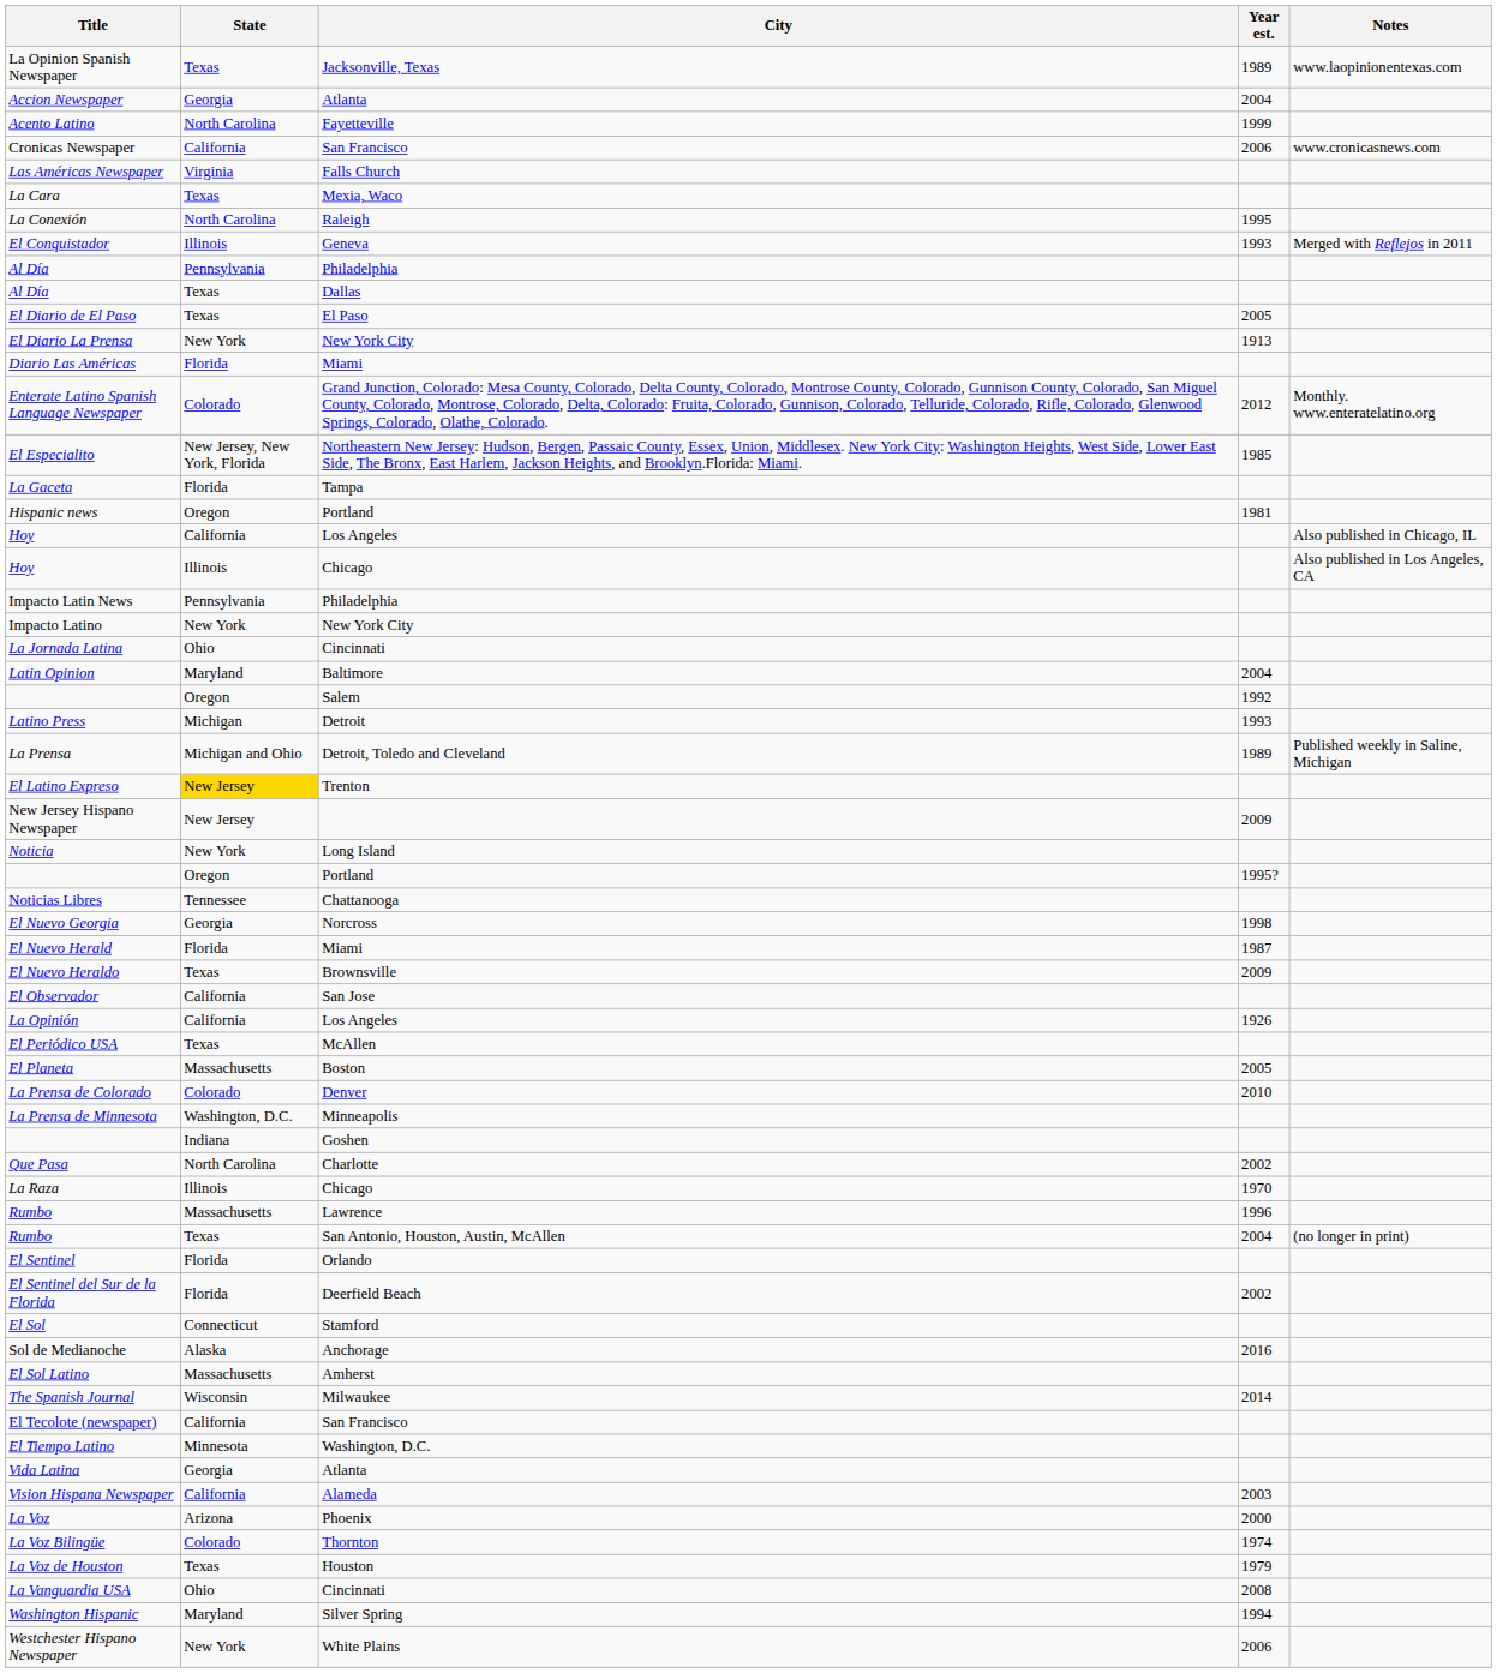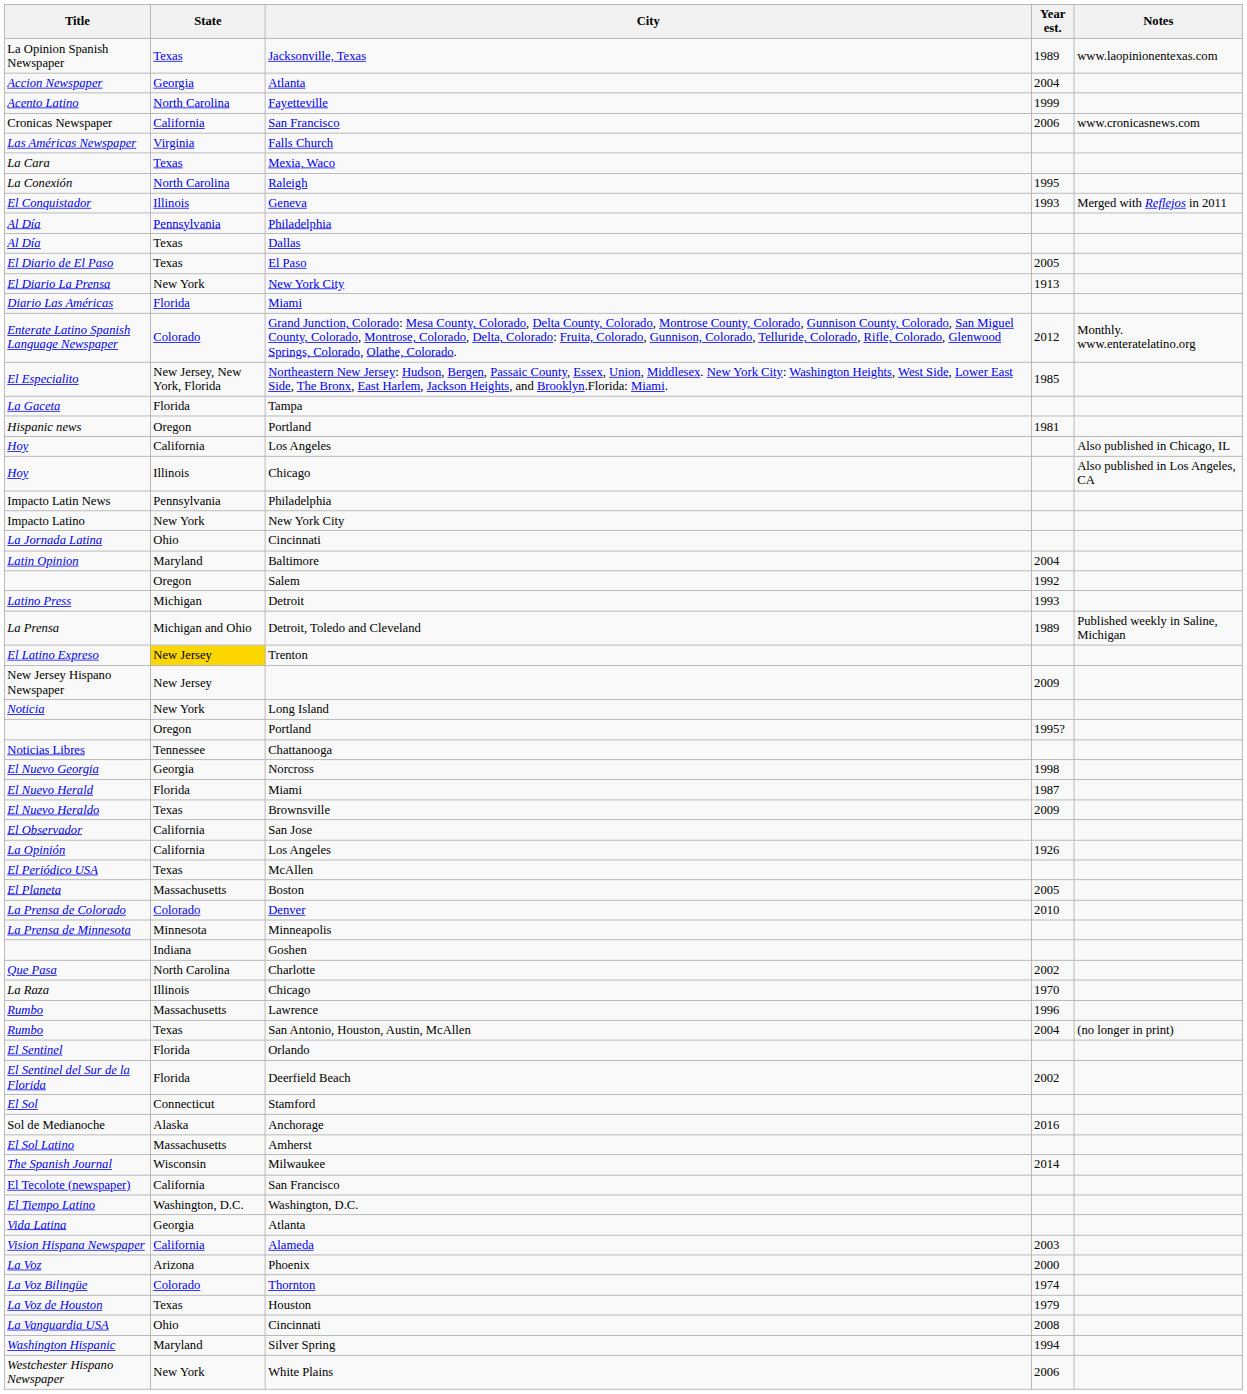 <table class="wikitable sortable">
 <tr>
 <th>Title</th>
 <th>State</th>
 <th>City</th>
 <th>Year est.</th>
 <th>Notes</th>
 </tr>
 <tr>
 <td>La Opinion Spanish Newspaper</td>
 <td><a href='#'>Texas</a></td>
 <td><a href='#'>Jacksonville, Texas</a></td>
 <td>1989</td>
 <td>www.laopinionentexas.com</td>
 </tr>
 <tr>
 <td><em><a href='#'>Accion Newspaper</a></em></td>
 <td><a href='#'>Georgia</a></td>
 <td><a href='#'>Atlanta</a></td>
 <td>2004</td>
 <td></td>
 </tr>
 <tr>
 <td><em><a href='#'>Acento Latino</a></em></td>
 <td><a href='#'>North Carolina</a></td>
 <td><a href='#'>Fayetteville</a></td>
 <td>1999</td>
 <td></td>
 </tr>
 <tr>
 <td>Cronicas Newspaper</td>
 <td><a href='#'>California</a></td>
 <td><a href='#'>San Francisco</a></td>
 <td>2006</td>
 <td>www.cronicasnews.com</td>
 </tr>
 <tr>
 <td><em><a href='#'>Las Américas Newspaper</a></em></td>
 <td><a href='#'>Virginia</a></td>
 <td><a href='#'>Falls Church</a></td>
 <td></td>
 <td></td>
 </tr>
 <tr>
 <td><em>La Cara</em></td>
 <td><a href='#'>Texas</a></td>
 <td><a href='#'>Mexia, Waco</a></td>
 <td></td>
 <td></td>
 </tr>
 <tr>
 <td><em>La Conexión</em></td>
 <td><a href='#'>North Carolina</a></td>
 <td><a href='#'>Raleigh</a></td>
 <td>1995</td>
 <td></td>
 </tr>
 <tr>
 <td><em><a href='#'>El Conquistador</a></em></td>
 <td><a href='#'>Illinois</a></td>
 <td><a href='#'>Geneva</a></td>
 <td>1993</td>
 <td>Merged with <em><a href='#'>Reflejos</a></em> in 2011</td>
 </tr>
 <tr>
 <td><em><a href='#'>Al Día</a></em></td>
 <td><a href='#'>Pennsylvania</a></td>
 <td><a href='#'>Philadelphia</a></td>
 <td></td>
 <td></td>
 </tr>
 <tr>
 <td><em><a href='#'>Al Día</a></em></td>
 <td>Texas</td>
 <td><a href='#'>Dallas</a></td>
 <td></td>
 <td></td>
 </tr>
 <tr>
 <td><em><a href='#'>El Diario de El Paso</a></em></td>
 <td>Texas</td>
 <td><a href='#'>El Paso</a></td>
 <td>2005</td>
 <td></td>
 </tr>
 <tr>
 <td><em><a href='#'>El Diario La Prensa</a></em></td>
 <td>New York </td>
 <td><a href='#'>New York City</a></td>
 <td>1913</td>
 <td></td>
 </tr>
 <tr>
 <td><em><a href='#'>Diario Las Américas</a></em></td>
 <td><a href='#'>Florida</a></td>
 <td><a href='#'>Miami</a> </td>
 <td></td>
 <td></td>
 </tr>
 <tr>
 <td><em><a href='#'>Enterate Latino Spanish Language Newspaper</a></em></td>
 <td><a href='#'>Colorado</a></td>
 <td><a href='#'>Grand Junction, Colorado</a>: <a href='#'>Mesa County, Colorado</a>, <a href='#'>Delta County, Colorado</a>, <a href='#'>Montrose County, Colorado</a>, <a href='#'>Gunnison County, Colorado</a>, <a href='#'>San Miguel County, Colorado</a>, <a href='#'>Montrose, Colorado</a>, <a href='#'>Delta, Colorado</a>: <a href='#'>Fruita, Colorado</a>, <a href='#'>Gunnison, Colorado</a>, <a href='#'>Telluride, Colorado</a>, <a href='#'>Rifle, Colorado</a>, <a href='#'>Glenwood Springs, Colorado</a>, <a href='#'>Olathe, Colorado</a>.</td>
 <td>2012</td>
 <td>Monthly. www.enteratelatino.org</td>
 </tr>
 <tr>
 <td><em><a href='#'>El Especialito</a></em></td>
 <td>New Jersey, New York, Florida</td>
 <td><a href='#'>Northeastern New Jersey</a>: <a href='#'>Hudson</a>, <a href='#'>Bergen</a>, <a href='#'>Passaic County</a>, <a href='#'>Essex</a>, <a href='#'>Union</a>, <a href='#'>Middlesex</a>. <a href='#'>New York City</a>: <a href='#'>Washington Heights</a>, <a href='#'>West Side</a>, <a href='#'>Lower East Side</a>, <a href='#'>The Bronx</a>, <a href='#'>East Harlem</a>, <a href='#'>Jackson Heights</a>, and <a href='#'>Brooklyn</a>.Florida: <a href='#'>Miami</a>.</td>
 <td>1985</td>
 <td></td>
 </tr>
 <tr>
 <td><em><a href='#'>La Gaceta</a></em></td>
 <td>Florida</td>
 <td>Tampa</td>
 <td></td>
 <td></td>
 </tr>
 <tr>
 <td><em>Hispanic news</em></td>
 <td>Oregon</td>
 <td>Portland</td>
 <td>1981</td>
 <td></td>
 </tr>
 <tr>
 <td><em><a href='#'>Hoy</a></em></td>
 <td>California</td>
 <td>Los Angeles</td>
 <td></td>
 <td>Also published in Chicago, IL</td>
 </tr>
 <tr>
 <td><em><a href='#'>Hoy</a></em></td>
 <td>Illinois</td>
 <td>Chicago</td>
 <td></td>
 <td>Also published in Los Angeles, CA</td>
 </tr>
 <tr>
 <td>Impacto Latin News</td>
 <td>Pennsylvania</td>
 <td>Philadelphia</td>
 <td></td>
 <td></td>
 </tr>
 <tr>
 <td>Impacto Latino</td>
 <td>New York</td>
 <td>New York City</td>
 <td></td>
 <td></td>
 </tr>
 <tr>
 <td><em><a href='#'>La Jornada Latina</a></em></td>
 <td>Ohio</td>
 <td>Cincinnati</td>
 <td></td>
 <td></td>
 </tr>
 <tr>
 <td><em><a href='#'>Latin Opinion</a></em></td>
 <td>Maryland</td>
 <td>Baltimore</td>
 <td>2004</td>
 <td></td>
 </tr>
 <tr>
 <td><em></em></td>
 <td>Oregon</td>
 <td>Salem</td>
 <td>1992</td>
 <td></td>
 </tr>
 <tr>
 <td><em><a href='#'>Latino Press</a></em></td>
 <td>Michigan</td>
 <td>Detroit</td>
 <td>1993</td>
 <td></td>
 </tr>
 <tr>
 <td><em>La Prensa</em></td>
 <td>Michigan and Ohio</td>
 <td>Detroit, Toledo and Cleveland</td>
 <td>1989</td>
 <td>Published weekly in Saline, Michigan</td>
 </tr>
 <tr>
 <td><em><a href='#'>El Latino Expreso</a></em></td>
 <td style="background: gold;">New Jersey</td>
 <td>Trenton</td>
 <td></td>
 <td></td>
 </tr>
 <tr>
 <td>New Jersey Hispano Newspaper</td>
 <td>New Jersey</td>
 <td></td>
 <td>2009</td>
 <td></td>
 </tr>
 <tr>
 <td><em><a href='#'>Noticia</a></em></td>
 <td>New York</td>
 <td>Long Island</td>
 <td></td>
 <td></td>
 </tr>
 <tr>
 <td><em></em></td>
 <td>Oregon</td>
 <td>Portland</td>
 <td>1995?</td>
 <td></td>
 </tr>
 <tr>
 <td><a href='#'>Noticias Libres</a></td>
 <td>Tennessee</td>
 <td>Chattanooga</td>
 <td></td>
 <td></td>
 </tr>
 <tr>
 <td><em><a href='#'>El Nuevo Georgia</a></em></td>
 <td>Georgia</td>
 <td>Norcross</td>
 <td>1998</td>
 <td></td>
 </tr>
 <tr>
 <td><em><a href='#'>El Nuevo Herald</a></em></td>
 <td>Florida </td>
 <td>Miami</td>
 <td>1987</td>
 <td></td>
 </tr>
 <tr>
 <td><em><a href='#'>El Nuevo Heraldo</a></em></td>
 <td>Texas</td>
 <td>Brownsville</td>
 <td>2009</td>
 <td></td>
 </tr>
 <tr>
 <td><em><a href='#'>El Observador</a></em></td>
 <td>California</td>
 <td>San Jose</td>
 <td></td>
 <td></td>
 </tr>
 <tr>
 <td><em><a href='#'>La Opinión</a></em></td>
 <td>California</td>
 <td>Los Angeles </td>
 <td>1926</td>
 <td></td>
 </tr>
 <tr>
 <td><em><a href='#'>El Periódico USA</a></em></td>
 <td>Texas</td>
 <td>McAllen</td>
 <td></td>
 <td></td>
 </tr>
 <tr>
 <td><em><a href='#'>El Planeta</a></em></td>
 <td>Massachusetts</td>
 <td>Boston</td>
 <td>2005</td>
 <td></td>
 </tr>
 <tr>
 <td><em><a href='#'>La Prensa de Colorado</a></em></td>
 <td><a href='#'>Colorado</a></td>
 <td><a href='#'>Denver</a></td>
 <td>2010</td>
 <td></td>
 </tr>
 <tr>
 <td><em><a href='#'>La Prensa de Minnesota</a></em></td>
-<td>Washington, D.C.</td>
+<td>Minnesota</td>
 <td>Minneapolis</td>
 <td></td>
 <td></td>
 </tr>
 <tr>
 <td><em></em></td>
 <td>Indiana</td>
 <td>Goshen</td>
 <td></td>
 <td></td>
 </tr>
 <tr>
 <td><em><a href='#'>Que Pasa</a></em></td>
 <td>North Carolina</td>
 <td>Charlotte</td>
 <td>2002</td>
 <td></td>
 </tr>
 <tr>
 <td><em>La Raza</em></td>
 <td>Illinois</td>
 <td>Chicago</td>
 <td>1970</td>
 <td></td>
 </tr>
 <tr>
 <td><em><a href='#'>Rumbo</a></em></td>
 <td>Massachusetts</td>
 <td>Lawrence</td>
 <td>1996</td>
 <td></td>
 </tr>
 <tr>
 <td><em><a href='#'>Rumbo</a></em></td>
 <td>Texas</td>
 <td>San Antonio, Houston, Austin, McAllen</td>
 <td>2004</td>
 <td>(no longer in print)</td>
 </tr>
 <tr>
 <td><em><a href='#'>El Sentinel</a></em></td>
 <td>Florida</td>
 <td>Orlando</td>
 <td></td>
 <td></td>
 </tr>
 <tr>
 <td><em><a href='#'>El Sentinel del Sur de la Florida</a></em></td>
 <td>Florida</td>
 <td>Deerfield Beach</td>
 <td>2002</td>
 <td></td>
 </tr>
 <tr>
 <td><em><a href='#'>El Sol</a></em></td>
 <td>Connecticut</td>
 <td>Stamford</td>
 <td></td>
 <td></td>
 </tr>
 <tr>
 <td>Sol de Medianoche</td>
 <td>Alaska</td>
 <td>Anchorage</td>
 <td>2016</td>
 <td></td>
 </tr>
 <tr>
 <td><em><a href='#'>El Sol Latino</a></em></td>
 <td>Massachusetts</td>
 <td>Amherst</td>
 <td></td>
 <td></td>
 </tr>
 <tr>
 <td><em><a href='#'>The Spanish Journal</a></em></td>
 <td>Wisconsin</td>
 <td>Milwaukee</td>
 <td>2014</td>
 <td></td>
 </tr>
 <tr>
 <td><a href='#'>El Tecolote (newspaper)</a></td>
 <td>California</td>
 <td>San Francisco</td>
 <td></td>
 <td></td>
 </tr>
 <tr>
 <td><em><a href='#'>El Tiempo Latino</a></em></td>
-<td>Minnesota</td>
+<td>Washington, D.C.</td>
 <td>Washington, D.C.</td>
 <td></td>
 <td></td>
 </tr>
 <tr>
 <td><em><a href='#'>Vida Latina</a></em></td>
 <td>Georgia</td>
 <td>Atlanta</td>
 <td></td>
 <td></td>
 </tr>
 <tr>
 <td><em><a href='#'>Vision Hispana Newspaper</a></em></td>
 <td><a href='#'>California</a></td>
 <td><a href='#'>Alameda</a></td>
 <td>2003</td>
 <td></td>
 </tr>
 <tr>
 <td><em><a href='#'>La Voz</a></em></td>
 <td>Arizona</td>
 <td>Phoenix </td>
 <td>2000</td>
 <td></td>
 </tr>
 <tr>
 <td><em><a href='#'>La Voz Bilingüe</a></em></td>
 <td><a href='#'>Colorado</a></td>
 <td><a href='#'>Thornton</a></td>
 <td>1974</td>
 <td></td>
 </tr>
 <tr>
 <td><em><a href='#'>La Voz de Houston</a></em></td>
 <td>Texas</td>
 <td>Houston</td>
 <td>1979</td>
 <td></td>
 </tr>
 <tr>
 <td><em><a href='#'>La Vanguardia USA</a></em></td>
 <td>Ohio</td>
 <td>Cincinnati</td>
 <td>2008</td>
 <td></td>
 </tr>
 <tr>
 <td><em><a href='#'>Washington Hispanic</a></em></td>
 <td>Maryland</td>
 <td>Silver Spring</td>
 <td>1994</td>
 <td></td>
 </tr>
 <tr>
 <td><em>Westchester Hispano Newspaper</em></td>
 <td>New York</td>
 <td>White Plains</td>
 <td>2006</td>
 <td></td>
 </tr>
 </table>
